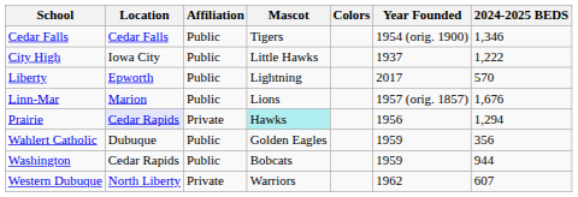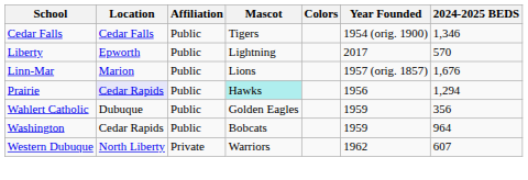 <table class="wikitable sortable" border="1">
 <tr>
 <th>School</th>
 <th>Location</th>
 <th>Affiliation</th>
 <th>Mascot</th>
 <th>Colors</th>
 <th>Year Founded</th>
 <th>2024-2025 BEDS</th>
 </tr>
 <tr>
 <td><a href='#'>Cedar Falls</a></td>
 <td><a href='#'>Cedar Falls</a></td>
 <td>Public</td>
 <td>Tigers</td>
 <td> </td>
 <td>1954 (orig. 1900)</td>
 <td>1,346</td>
-</tr>
-<tr>
-<td><a href='#'>City High</a></td>
-<td>Iowa City</td>
-<td>Public</td>
-<td>Little Hawks</td>
-<td> </td>
-<td>1937</td>
-<td>1,222</td>
 </tr>
 <tr>
 <td><a href='#'>Liberty</a></td>
 <td><a href='#'>Epworth</a></td>
 <td>Public</td>
 <td>Lightning</td>
 <td>  </td>
 <td>2017</td>
 <td>570</td>
 </tr>
 <tr>
 <td><a href='#'>Linn-Mar</a></td>
 <td><a href='#'>Marion</a></td>
 <td>Public</td>
 <td>Lions</td>
 <td> </td>
 <td>1957 (orig. 1857)</td>
 <td>1,676</td>
 </tr>
 <tr>
 <td><a href='#'>Prairie</a></td>
 <td style="background: lavender;"><a href='#'>Cedar Rapids</a></td>
-<td>Private</td>
+<td>Public</td>
 <td style="background: paleturquoise;">Hawks</td>
 <td> </td>
 <td>1956</td>
 <td>1,294</td>
 </tr>
 <tr>
 <td><a href='#'>Wahlert Catholic</a></td>
 <td>Dubuque</td>
 <td>Public</td>
 <td>Golden Eagles</td>
 <td>  </td>
 <td>1959</td>
 <td>356</td>
 </tr>
 <tr>
 <td><a href='#'>Washington</a></td>
 <td>Cedar Rapids</td>
 <td>Public</td>
 <td>Bobcats</td>
 <td> </td>
 <td>1959</td>
-<td>944</td>
+<td>964</td>
 </tr>
 <tr>
 <td><a href='#'>Western Dubuque</a></td>
 <td><a href='#'>North Liberty</a></td>
 <td>Private</td>
 <td>Warriors</td>
 <td>  </td>
 <td>1962</td>
 <td>607</td>
 </tr>
 </table>
